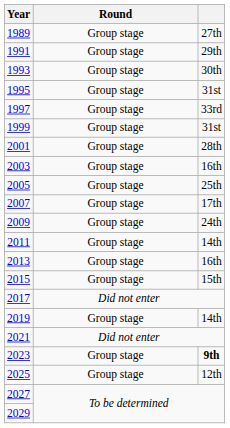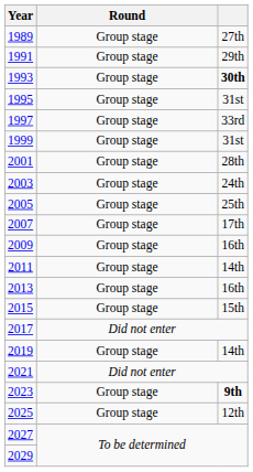 <table class="wikitable" style="text-align: center; font-size:90%">
 <tr>
 <th>Year</th>
 <th style="width:200px">Round</th>
 <th></th>
 </tr>
 <tr>
 <td><a href='#'>1989</a></td>
 <td>Group stage</td>
 <td>27th</td>
 </tr>
 <tr>
 <td><a href='#'>1991</a></td>
 <td>Group stage</td>
 <td>29th</td>
 </tr>
 <tr>
 <td><a href='#'>1993</a></td>
 <td>Group stage</td>
-<td>30th</td>
+<td><strong>30th</strong></td>
 </tr>
 <tr>
 <td><a href='#'>1995</a></td>
 <td>Group stage</td>
 <td>31st</td>
 </tr>
 <tr>
 <td><a href='#'>1997</a></td>
 <td>Group stage</td>
 <td>33rd</td>
 </tr>
 <tr>
 <td><a href='#'>1999</a></td>
 <td>Group stage</td>
 <td>31st</td>
 </tr>
 <tr>
 <td><a href='#'>2001</a></td>
 <td>Group stage</td>
 <td>28th</td>
 </tr>
 <tr>
 <td><a href='#'>2003</a></td>
 <td>Group stage</td>
-<td>16th</td>
+<td>24th</td>
 </tr>
 <tr>
 <td><a href='#'>2005</a></td>
 <td>Group stage</td>
 <td>25th</td>
 </tr>
 <tr>
 <td><a href='#'>2007</a></td>
 <td>Group stage</td>
 <td>17th</td>
 </tr>
 <tr>
 <td><a href='#'>2009</a></td>
 <td>Group stage</td>
-<td>24th</td>
+<td>16th</td>
 </tr>
 <tr>
 <td><a href='#'>2011</a></td>
 <td>Group stage</td>
 <td>14th</td>
 </tr>
 <tr>
 <td><a href='#'>2013</a></td>
 <td>Group stage</td>
 <td>16th</td>
 </tr>
 <tr>
 <td><a href='#'>2015</a></td>
 <td>Group stage</td>
 <td>15th</td>
 </tr>
 <tr>
 <td><a href='#'>2017</a></td>
 <td colspan="2"><em>Did not enter</em></td>
 </tr>
 <tr>
 <td><a href='#'>2019</a></td>
 <td>Group stage</td>
 <td>14th</td>
 </tr>
 <tr>
 <td><a href='#'>2021</a></td>
 <td colspan="2"><em>Did not enter</em></td>
 </tr>
 <tr>
 <td><a href='#'>2023</a></td>
 <td>Group stage</td>
 <td><strong>9th</strong></td>
 </tr>
 <tr>
 <td><a href='#'>2025</a></td>
 <td>Group stage</td>
 <td>12th</td>
 </tr>
 <tr>
 <td><a href='#'>2027</a></td>
 <td colspan="2" rowspan="2"><em>To be determined</em></td>
 </tr>
 <tr>
 <td><a href='#'>2029</a></td>
 </tr>
 </table>
